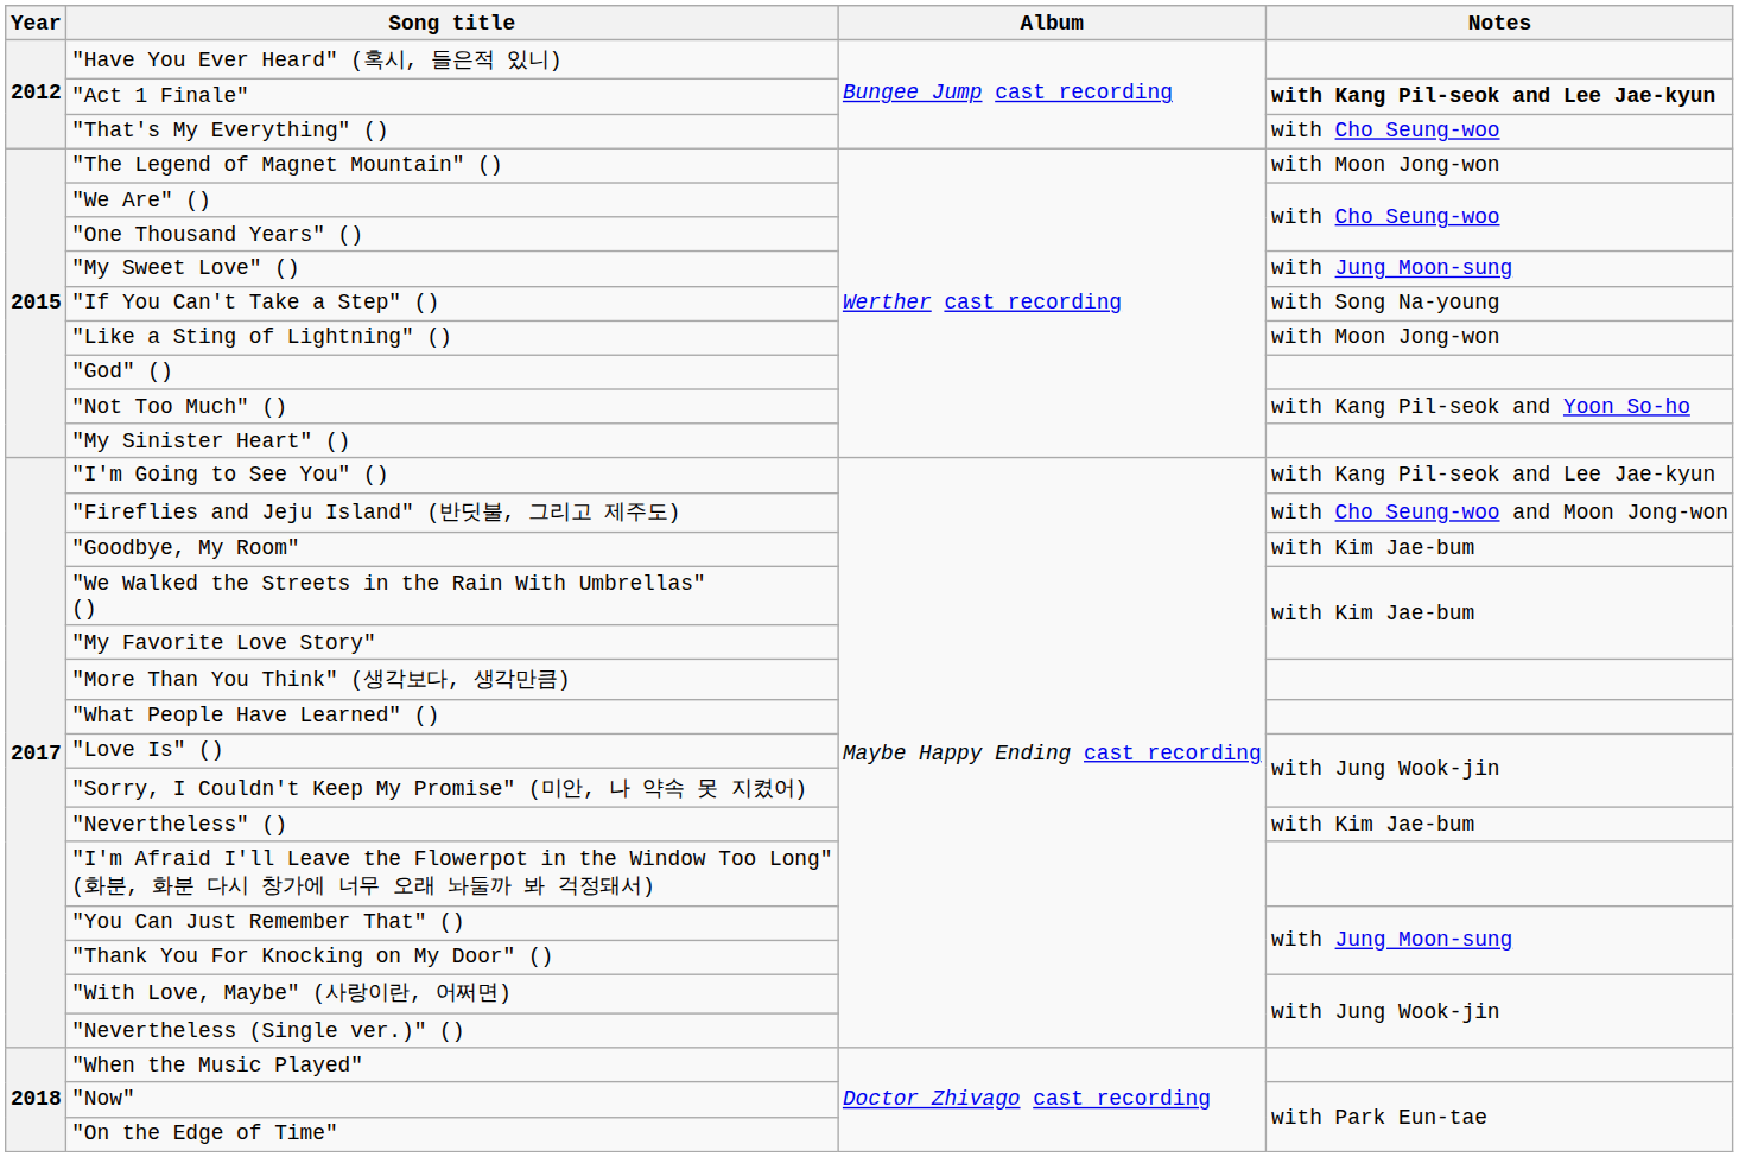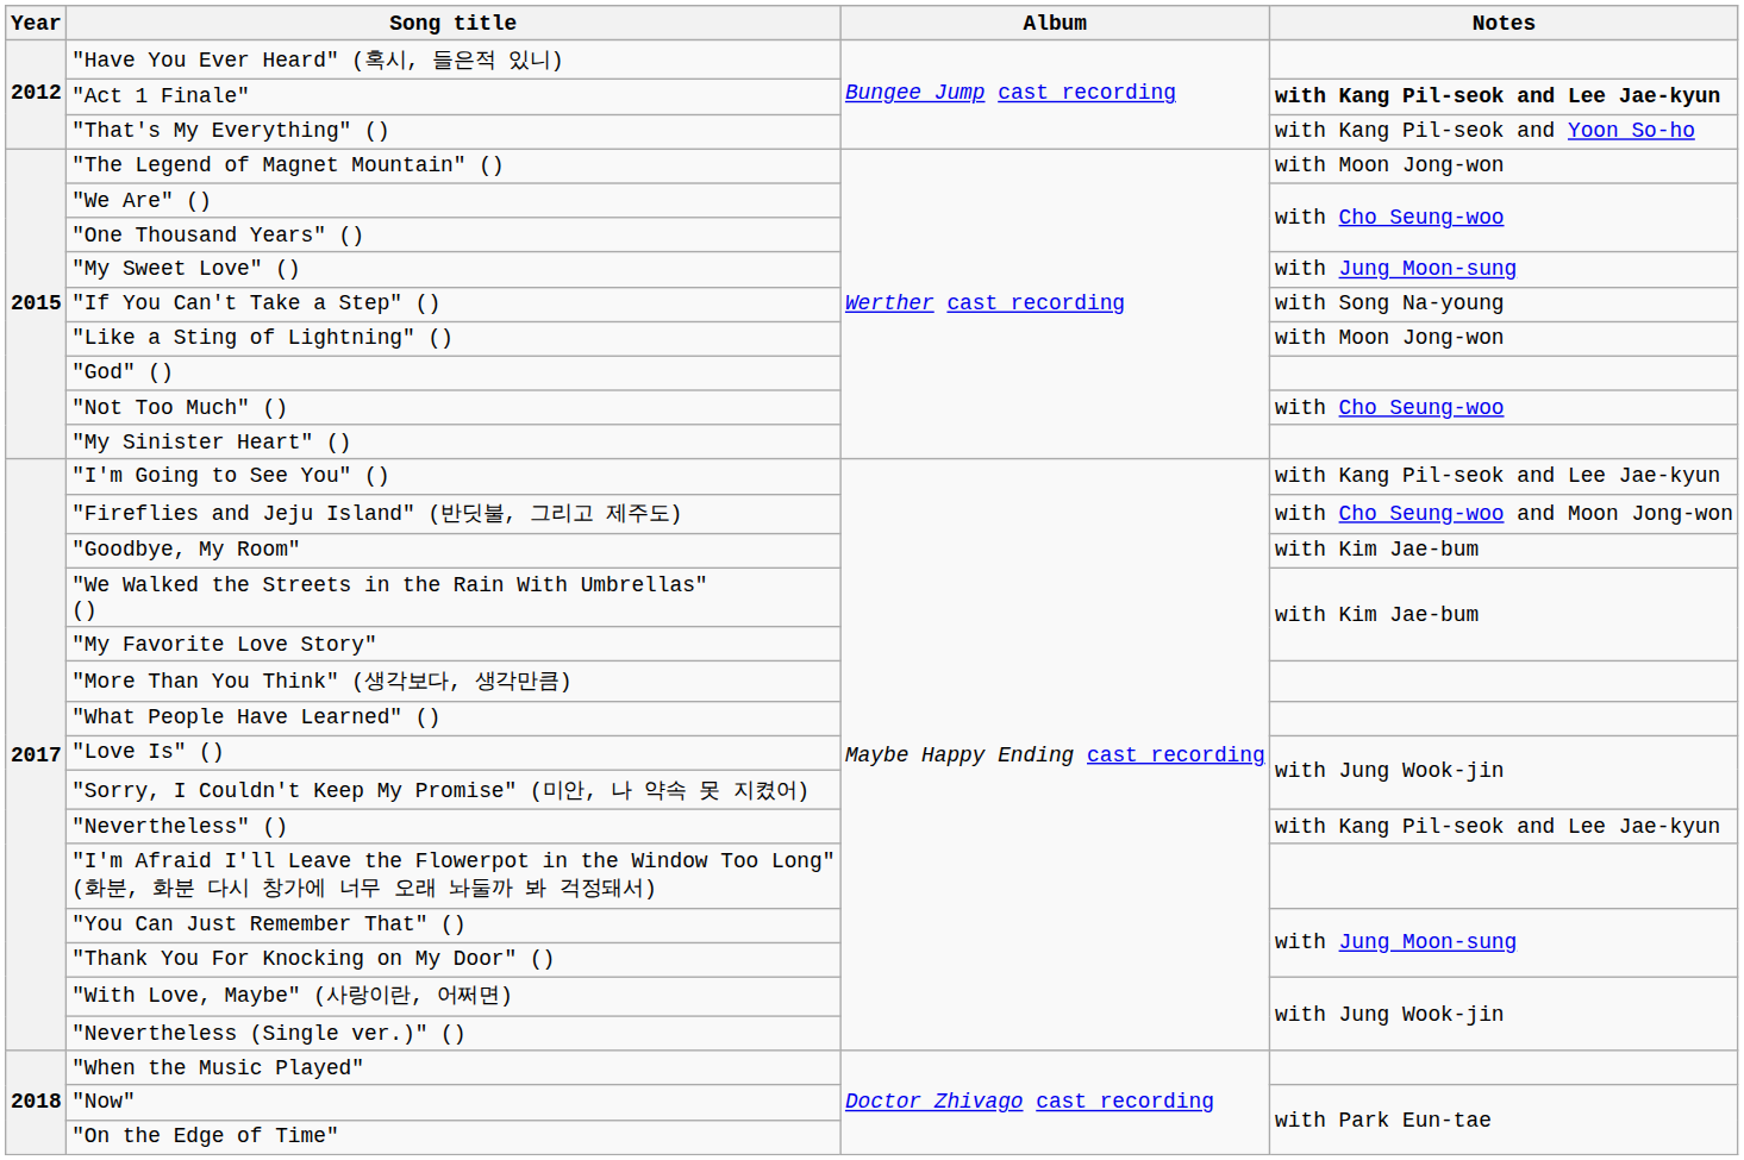 <table class="wikitable plainrowheaders">
 <tr style="background:#ccc; text-align:center;">
 <th>Year</th>
 <th>Song title</th>
 <th>Album</th>
 <th>Notes</th>
 </tr>
 <tr>
 <th scope="row" rowspan=3>2012</th>
 <td>"Have You Ever Heard" (혹시, 들은적 있니)</td>
 <td rowspan=3><em><a href='#'>Bungee Jump</a></em> <a href='#'>cast recording</a></td>
 <td></td>
 </tr>
 <tr>
 <td>"Act 1 Finale"</td>
 <td><strong>with Kang Pil-seok and Lee Jae-kyun</strong></td>
 </tr>
 <tr>
 <td>"That's My Everything" ()</td>
-<td>with <a href='#'>Cho Seung-woo</a></td>
+<td>with Kang Pil-seok and <a href='#'>Yoon So-ho</a></td>
 </tr>
 <tr>
 <th scope="row" rowspan=9>2015</th>
 <td>"The Legend of Magnet Mountain" ()</td>
 <td rowspan=9><em><a href='#'>Werther</a></em> <a href='#'>cast recording</a></td>
 <td>with Moon Jong-won</td>
 </tr>
 <tr>
 <td>"We Are" ()</td>
 <td rowspan=2>with <a href='#'>Cho Seung-woo</a></td>
 </tr>
 <tr>
 <td>"One Thousand Years" ()</td>
 </tr>
 <tr>
 <td>"My Sweet Love" ()</td>
 <td>with <a href='#'>Jung Moon-sung</a></td>
 </tr>
 <tr>
 <td>"If You Can't Take a Step" ()</td>
 <td>with Song Na-young</td>
 </tr>
 <tr>
 <td>"Like a Sting of Lightning" ()</td>
 <td>with Moon Jong-won</td>
 </tr>
 <tr>
 <td>"God" ()</td>
 <td></td>
 </tr>
 <tr>
 <td>"Not Too Much" ()</td>
-<td>with Kang Pil-seok and <a href='#'>Yoon So-ho</a></td>
+<td>with <a href='#'>Cho Seung-woo</a></td>
 </tr>
 <tr>
 <td>"My Sinister Heart" ()</td>
 <td></td>
 </tr>
 <tr>
 <th scope="row" rowspan="15">2017</th>
 <td>"I'm Going to See You" ()</td>
 <td rowspan=15><em>Maybe Happy Ending</em> <a href='#'>cast recording</a></td>
 <td>with Kang Pil-seok and Lee Jae-kyun</td>
 </tr>
 <tr>
 <td>"Fireflies and Jeju Island" (반딧불, 그리고 제주도)</td>
 <td>with <a href='#'>Cho Seung-woo</a> and Moon Jong-won</td>
 </tr>
 <tr>
 <td>"Goodbye, My Room"</td>
 <td>with Kim Jae-bum</td>
 </tr>
 <tr>
 <td>"We Walked the Streets in the Rain With Umbrellas"<br>()</td>
 <td rowspan=2>with Kim Jae-bum</td>
 </tr>
 <tr>
 <td>"My Favorite Love Story"</td>
 </tr>
 <tr>
 <td>"More Than You Think" (생각보다, 생각만큼)</td>
 <td></td>
 </tr>
 <tr>
 <td>"What People Have Learned" ()</td>
 <td></td>
 </tr>
 <tr>
 <td>"Love Is" ()</td>
 <td rowspan=2>with Jung Wook-jin</td>
 </tr>
 <tr>
 <td>"Sorry, I Couldn't Keep My Promise" (미안, 나 약속 못 지켰어)</td>
 </tr>
 <tr>
 <td>"Nevertheless" ()</td>
-<td>with Kim Jae-bum</td>
+<td>with Kang Pil-seok and Lee Jae-kyun</td>
 </tr>
 <tr>
 <td>"I'm Afraid I'll Leave the Flowerpot in the Window Too Long"<br>(화분, 화분 다시 창가에 너무 오래 놔둘까 봐 걱정돼서)</td>
 <td></td>
 </tr>
 <tr>
 <td>"You Can Just Remember That" ()</td>
 <td rowspan=2>with <a href='#'>Jung Moon-sung</a></td>
 </tr>
 <tr>
 <td>"Thank You For Knocking on My Door" ()</td>
 </tr>
 <tr>
 <td>"With Love, Maybe" (사랑이란, 어쩌면)</td>
 <td rowspan=2>with Jung Wook-jin</td>
 </tr>
 <tr>
 <td>"Nevertheless (Single ver.)" ()</td>
 </tr>
 <tr>
 <th scope="row" rowspan=3>2018</th>
 <td>"When the Music Played"</td>
 <td rowspan=3><em><a href='#'>Doctor Zhivago</a></em> <a href='#'>cast recording</a></td>
 <td></td>
 </tr>
 <tr>
 <td>"Now"</td>
 <td rowspan=2>with Park Eun-tae</td>
 </tr>
 <tr>
 <td>"On the Edge of Time"</td>
 </tr>
 </table>
